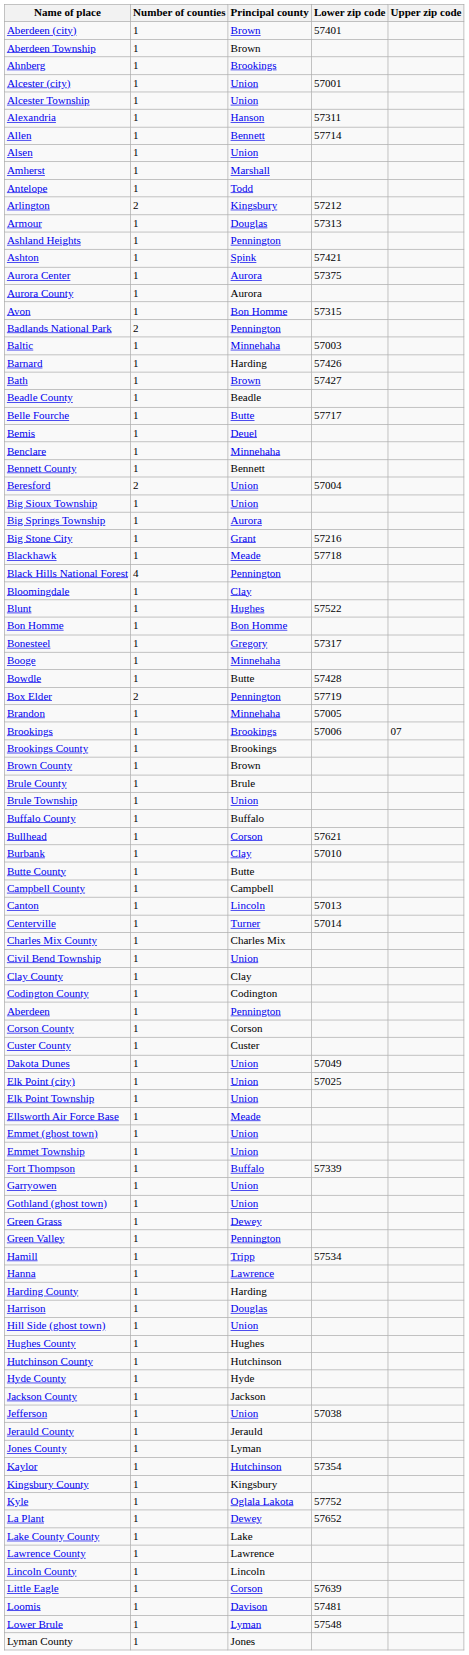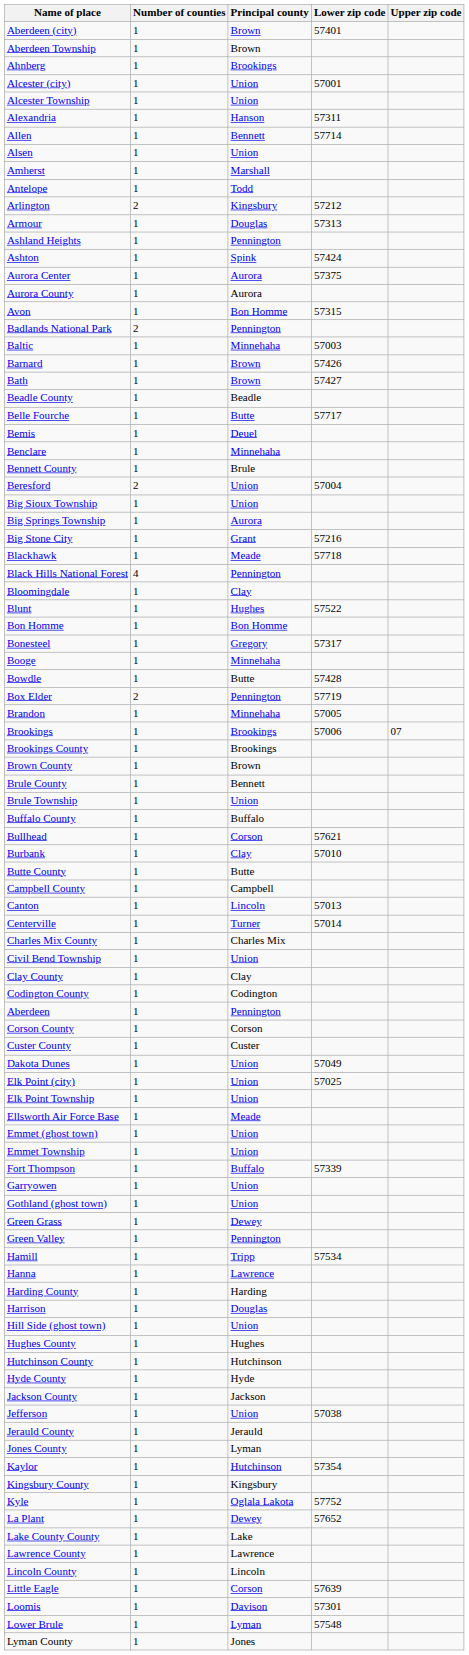 <table class="wikitable">
 <tr>
 <th>Name of place</th>
 <th>Number of counties</th>
 <th>Principal county</th>
 <th>Lower zip code</th>
 <th>Upper zip code</th>
 </tr>
 <tr --->
 <td><a href='#'>Aberdeen (city)</a></td>
 <td>1</td>
 <td><a href='#'>Brown</a></td>
 <td>57401</td>
 <td></td>
 </tr>
 <tr --->
 <td><a href='#'>Aberdeen Township</a></td>
 <td>1</td>
 <td>Brown</td>
 <td></td>
 <td></td>
 </tr>
 <tr --->
 <td><a href='#'>Ahnberg</a></td>
 <td>1</td>
 <td><a href='#'>Brookings</a></td>
 <td></td>
 <td></td>
 </tr>
 <tr --->
 <td><a href='#'>Alcester (city)</a></td>
 <td>1</td>
 <td><a href='#'>Union</a></td>
 <td>57001</td>
 <td></td>
 </tr>
 <tr --->
 <td><a href='#'>Alcester Township</a></td>
 <td>1</td>
 <td><a href='#'>Union</a></td>
 <td></td>
 <td></td>
 </tr>
 <tr --->
 <td><a href='#'>Alexandria</a></td>
 <td>1</td>
 <td><a href='#'>Hanson</a></td>
 <td>57311</td>
 <td></td>
 </tr>
 <tr --->
 <td><a href='#'>Allen</a></td>
 <td>1</td>
 <td><a href='#'>Bennett</a></td>
 <td>57714</td>
 <td></td>
 </tr>
 <tr --->
 <td><a href='#'>Alsen</a></td>
 <td>1</td>
 <td><a href='#'>Union</a></td>
 <td></td>
 <td></td>
 </tr>
 <tr --->
 <td><a href='#'>Amherst</a></td>
 <td>1</td>
 <td><a href='#'>Marshall</a></td>
 <td></td>
 <td></td>
 </tr>
 <tr --->
 <td><a href='#'>Antelope</a></td>
 <td>1</td>
 <td><a href='#'>Todd</a></td>
 <td></td>
 <td></td>
 </tr>
 <tr --->
 <td><a href='#'>Arlington</a></td>
 <td>2</td>
 <td><a href='#'>Kingsbury</a></td>
 <td>57212</td>
 <td></td>
 </tr>
 <tr --->
 <td><a href='#'>Armour</a></td>
 <td>1</td>
 <td><a href='#'>Douglas</a></td>
 <td>57313</td>
 <td></td>
 </tr>
 <tr --->
 <td><a href='#'>Ashland Heights</a></td>
 <td>1</td>
 <td><a href='#'>Pennington</a></td>
 <td></td>
 <td></td>
 </tr>
 <tr --->
 <td><a href='#'>Ashton</a></td>
 <td>1</td>
 <td><a href='#'>Spink</a></td>
-<td>57421</td>
+<td>57424</td>
 <td></td>
 </tr>
 <tr --->
 <td><a href='#'>Aurora Center</a></td>
 <td>1</td>
 <td><a href='#'>Aurora</a></td>
 <td>57375</td>
 <td></td>
 </tr>
 <tr --->
 <td><a href='#'>Aurora County</a></td>
 <td>1</td>
 <td>Aurora</td>
 <td></td>
 <td></td>
 </tr>
 <tr --->
 <td><a href='#'>Avon</a></td>
 <td>1</td>
 <td><a href='#'>Bon Homme</a></td>
 <td>57315</td>
 <td></td>
 </tr>
 <tr --->
 <td><a href='#'>Badlands National Park</a></td>
 <td>2</td>
 <td><a href='#'>Pennington</a></td>
 <td></td>
 <td></td>
 </tr>
 <tr --->
 <td><a href='#'>Baltic</a></td>
 <td>1</td>
 <td><a href='#'>Minnehaha</a></td>
 <td>57003</td>
 <td></td>
 </tr>
 <tr --->
 <td><a href='#'>Barnard</a></td>
 <td>1</td>
-<td>Harding</td>
+<td><a href='#'>Brown</a></td>
 <td>57426</td>
 <td></td>
 </tr>
 <tr --->
 <td><a href='#'>Bath</a></td>
 <td>1</td>
 <td><a href='#'>Brown</a></td>
 <td>57427</td>
 <td></td>
 </tr>
 <tr --->
 <td><a href='#'>Beadle County</a></td>
 <td>1</td>
 <td>Beadle</td>
 <td></td>
 <td></td>
 </tr>
 <tr --->
 <td><a href='#'>Belle Fourche</a></td>
 <td>1</td>
 <td><a href='#'>Butte</a></td>
 <td>57717</td>
 <td></td>
 </tr>
 <tr --->
 <td><a href='#'>Bemis</a></td>
 <td>1</td>
 <td><a href='#'>Deuel</a></td>
 <td></td>
 <td></td>
 </tr>
 <tr --->
 <td><a href='#'>Benclare</a></td>
 <td>1</td>
 <td><a href='#'>Minnehaha</a></td>
 <td></td>
 <td></td>
 </tr>
 <tr --->
 <td><a href='#'>Bennett County</a></td>
 <td>1</td>
-<td>Bennett</td>
+<td>Brule</td>
 <td></td>
 <td></td>
 </tr>
 <tr --->
 <td><a href='#'>Beresford</a></td>
 <td>2</td>
 <td><a href='#'>Union</a></td>
 <td>57004</td>
 <td></td>
 </tr>
 <tr --->
 <td><a href='#'>Big Sioux Township</a></td>
 <td>1</td>
 <td><a href='#'>Union</a></td>
 <td></td>
 <td></td>
 </tr>
 <tr --->
 <td><a href='#'>Big Springs Township</a></td>
 <td>1</td>
 <td><a href='#'>Aurora</a></td>
 <td></td>
 <td></td>
 </tr>
 <tr --->
 <td><a href='#'>Big Stone City</a></td>
 <td>1</td>
 <td><a href='#'>Grant</a></td>
 <td>57216</td>
 <td></td>
 </tr>
 <tr --->
 <td><a href='#'>Blackhawk</a></td>
 <td>1</td>
 <td><a href='#'>Meade</a></td>
 <td>57718</td>
 <td></td>
 </tr>
 <tr --->
 <td><a href='#'>Black Hills National Forest</a></td>
 <td>4</td>
 <td><a href='#'>Pennington</a></td>
 <td></td>
 <td></td>
 </tr>
 <tr --->
 <td><a href='#'>Bloomingdale</a></td>
 <td>1</td>
 <td><a href='#'>Clay</a></td>
 <td></td>
 <td></td>
 </tr>
 <tr --->
 <td><a href='#'>Blunt</a></td>
 <td>1</td>
 <td><a href='#'>Hughes</a></td>
 <td>57522</td>
 <td></td>
 </tr>
 <tr --->
 <td><a href='#'>Bon Homme</a></td>
 <td>1</td>
 <td><a href='#'>Bon Homme</a></td>
 <td></td>
 <td></td>
 </tr>
 <tr --->
 <td><a href='#'>Bonesteel</a></td>
 <td>1</td>
 <td><a href='#'>Gregory</a></td>
 <td>57317</td>
 <td></td>
 </tr>
 <tr --->
 <td><a href='#'>Booge</a></td>
 <td>1</td>
 <td><a href='#'>Minnehaha</a></td>
 <td></td>
 <td></td>
 </tr>
 <tr --->
 <td><a href='#'>Bowdle</a></td>
 <td>1</td>
 <td>Butte</td>
 <td>57428</td>
 <td></td>
 </tr>
 <tr --->
 <td><a href='#'>Box Elder</a></td>
 <td>2</td>
 <td><a href='#'>Pennington</a></td>
 <td>57719</td>
 <td></td>
 </tr>
 <tr --->
 <td><a href='#'>Brandon</a></td>
 <td>1</td>
 <td><a href='#'>Minnehaha</a></td>
 <td>57005</td>
 <td></td>
 </tr>
 <tr --->
 <td><a href='#'>Brookings</a></td>
 <td>1</td>
 <td><a href='#'>Brookings</a></td>
 <td>57006</td>
 <td>07</td>
 </tr>
 <tr --->
 <td><a href='#'>Brookings County</a></td>
 <td>1</td>
 <td>Brookings</td>
 <td></td>
 <td></td>
 </tr>
 <tr --->
 <td><a href='#'>Brown County</a></td>
 <td>1</td>
 <td>Brown</td>
 <td></td>
 <td></td>
 </tr>
 <tr --->
 <td><a href='#'>Brule County</a></td>
 <td>1</td>
-<td>Brule</td>
+<td>Bennett</td>
 <td></td>
 <td></td>
 </tr>
 <tr --->
 <td><a href='#'>Brule Township</a></td>
 <td>1</td>
 <td><a href='#'>Union</a></td>
 <td></td>
 <td></td>
 </tr>
 <tr --->
 <td><a href='#'>Buffalo County</a></td>
 <td>1</td>
 <td>Buffalo</td>
 <td></td>
 <td></td>
 </tr>
 <tr --->
 <td><a href='#'>Bullhead</a></td>
 <td>1</td>
 <td><a href='#'>Corson</a></td>
 <td>57621</td>
 <td></td>
 </tr>
 <tr --->
 <td><a href='#'>Burbank</a></td>
 <td>1</td>
 <td><a href='#'>Clay</a></td>
 <td>57010</td>
 <td></td>
 </tr>
 <tr --->
 <td><a href='#'>Butte County</a></td>
 <td>1</td>
 <td>Butte</td>
 <td></td>
 <td></td>
 </tr>
 <tr --->
 <td><a href='#'>Campbell County</a></td>
 <td>1</td>
 <td>Campbell</td>
 <td></td>
 <td></td>
 </tr>
 <tr --->
 <td><a href='#'>Canton</a></td>
 <td>1</td>
 <td><a href='#'>Lincoln</a></td>
 <td>57013</td>
 <td></td>
 </tr>
 <tr --->
 <td><a href='#'>Centerville</a></td>
 <td>1</td>
 <td><a href='#'>Turner</a></td>
 <td>57014</td>
 <td></td>
 </tr>
 <tr --->
 <td><a href='#'>Charles Mix County</a></td>
 <td>1</td>
 <td>Charles Mix</td>
 <td></td>
 <td></td>
 </tr>
 <tr --->
 <td><a href='#'>Civil Bend Township</a></td>
 <td>1</td>
 <td><a href='#'>Union</a></td>
 <td></td>
 <td></td>
 </tr>
 <tr --->
 <td><a href='#'>Clay County</a></td>
 <td>1</td>
 <td>Clay</td>
 <td></td>
 <td></td>
 </tr>
 <tr --->
 <td><a href='#'>Codington County</a></td>
 <td>1</td>
 <td>Codington</td>
 <td></td>
 <td></td>
 </tr>
 <tr --->
 <td><a href='#'>Aberdeen</a></td>
 <td>1</td>
 <td><a href='#'>Pennington</a></td>
 <td></td>
 <td></td>
 </tr>
 <tr --->
 <td><a href='#'>Corson County</a></td>
 <td>1</td>
 <td>Corson</td>
 <td></td>
 <td></td>
 </tr>
 <tr --->
 <td><a href='#'>Custer County</a></td>
 <td>1</td>
 <td>Custer</td>
 <td></td>
 <td></td>
 </tr>
 <tr --->
 <td><a href='#'>Dakota Dunes</a></td>
 <td>1</td>
 <td><a href='#'>Union</a></td>
 <td>57049</td>
 <td></td>
 </tr>
 <tr --->
 <td><a href='#'>Elk Point (city)</a></td>
 <td>1</td>
 <td><a href='#'>Union</a></td>
 <td>57025</td>
 <td></td>
 </tr>
 <tr --->
 <td><a href='#'>Elk Point Township</a></td>
 <td>1</td>
 <td><a href='#'>Union</a></td>
 <td></td>
 <td></td>
 </tr>
 <tr --->
 <td><a href='#'>Ellsworth Air Force Base</a></td>
 <td>1</td>
 <td><a href='#'>Meade</a></td>
 <td></td>
 <td></td>
 </tr>
 <tr --->
 <td><a href='#'>Emmet (ghost town)</a></td>
 <td>1</td>
 <td><a href='#'>Union</a></td>
 <td></td>
 <td></td>
 </tr>
 <tr --->
 <td><a href='#'>Emmet Township</a></td>
 <td>1</td>
 <td><a href='#'>Union</a></td>
 <td></td>
 <td></td>
 </tr>
 <tr --->
 <td><a href='#'>Fort Thompson</a></td>
 <td>1</td>
 <td><a href='#'>Buffalo</a></td>
 <td>57339</td>
 <td></td>
 </tr>
 <tr --->
 <td><a href='#'>Garryowen</a></td>
 <td>1</td>
 <td><a href='#'>Union</a></td>
 <td></td>
 <td></td>
 </tr>
 <tr --->
 <td><a href='#'>Gothland (ghost town)</a></td>
 <td>1</td>
 <td><a href='#'>Union</a></td>
 <td></td>
 <td></td>
 </tr>
 <tr --->
 <td><a href='#'>Green Grass</a></td>
 <td>1</td>
 <td><a href='#'>Dewey</a></td>
 <td></td>
 <td></td>
 </tr>
 <tr --->
 <td><a href='#'>Green Valley</a></td>
 <td>1</td>
 <td><a href='#'>Pennington</a></td>
 <td></td>
 <td></td>
 </tr>
 <tr --->
 <td><a href='#'>Hamill</a></td>
 <td>1</td>
 <td><a href='#'>Tripp</a></td>
 <td>57534</td>
 <td></td>
 </tr>
 <tr --->
 <td><a href='#'>Hanna</a></td>
 <td>1</td>
 <td><a href='#'>Lawrence</a></td>
 <td></td>
 <td></td>
 </tr>
 <tr --->
 <td><a href='#'>Harding County</a></td>
 <td>1</td>
 <td>Harding</td>
 <td></td>
 <td></td>
 </tr>
 <tr --->
 <td><a href='#'>Harrison</a></td>
 <td>1</td>
 <td><a href='#'>Douglas</a></td>
 <td></td>
 <td></td>
 </tr>
 <tr --->
 <td><a href='#'>Hill Side (ghost town)</a></td>
 <td>1</td>
 <td><a href='#'>Union</a></td>
 <td></td>
 <td></td>
 </tr>
 <tr --->
 <td><a href='#'>Hughes County</a></td>
 <td>1</td>
 <td>Hughes</td>
 <td></td>
 <td></td>
 </tr>
 <tr --->
 <td><a href='#'>Hutchinson County</a></td>
 <td>1</td>
 <td>Hutchinson</td>
 <td></td>
 <td></td>
 </tr>
 <tr --->
 <td><a href='#'>Hyde County</a></td>
 <td>1</td>
 <td>Hyde</td>
 <td></td>
 <td></td>
 </tr>
 <tr --->
 <td><a href='#'>Jackson County</a></td>
 <td>1</td>
 <td>Jackson</td>
 <td></td>
 <td></td>
 </tr>
 <tr --->
 <td><a href='#'>Jefferson</a></td>
 <td>1</td>
 <td><a href='#'>Union</a></td>
 <td>57038</td>
 <td></td>
 </tr>
 <tr --->
 <td><a href='#'>Jerauld County</a></td>
 <td>1</td>
 <td>Jerauld</td>
 <td></td>
 <td></td>
 </tr>
 <tr --->
 <td><a href='#'>Jones County</a></td>
 <td>1</td>
 <td>Lyman</td>
 <td></td>
 <td></td>
 </tr>
 <tr --->
 <td><a href='#'>Kaylor</a></td>
 <td>1</td>
 <td><a href='#'>Hutchinson</a></td>
 <td>57354</td>
 <td></td>
 </tr>
 <tr --->
 <td><a href='#'>Kingsbury County</a></td>
 <td>1</td>
 <td>Kingsbury</td>
 <td></td>
 <td></td>
 </tr>
 <tr --->
 <td><a href='#'>Kyle</a></td>
 <td>1</td>
 <td><a href='#'>Oglala Lakota</a></td>
 <td>57752</td>
 <td></td>
 </tr>
 <tr --->
 <td><a href='#'>La Plant</a></td>
 <td>1</td>
 <td><a href='#'>Dewey</a></td>
 <td>57652</td>
 <td></td>
 </tr>
 <tr --->
 <td><a href='#'>Lake County County</a></td>
 <td>1</td>
 <td>Lake</td>
 <td></td>
 <td></td>
 </tr>
 <tr --->
 <td><a href='#'>Lawrence County</a></td>
 <td>1</td>
 <td>Lawrence</td>
 <td></td>
 <td></td>
 </tr>
 <tr --->
 <td><a href='#'>Lincoln County</a></td>
 <td>1</td>
 <td>Lincoln</td>
 <td></td>
 <td></td>
 </tr>
 <tr --->
 <td><a href='#'>Little Eagle</a></td>
 <td>1</td>
 <td><a href='#'>Corson</a></td>
 <td>57639</td>
 <td></td>
 </tr>
 <tr --->
 <td><a href='#'>Loomis</a></td>
 <td>1</td>
 <td><a href='#'>Davison</a></td>
-<td>57481</td>
+<td>57301</td>
 <td></td>
 </tr>
 <tr --->
 <td><a href='#'>Lower Brule</a></td>
 <td>1</td>
 <td><a href='#'>Lyman</a></td>
 <td>57548</td>
 <td></td>
 </tr>
 <tr --->
 <td>Lyman County</td>
 <td>1</td>
 <td>Jones</td>
 <td></td>
 <td></td>
 </tr>
 </table>
